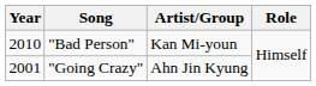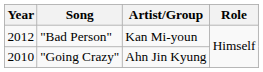 <table class="wikitable">
 <tr>
 <th>Year</th>
 <th>Song</th>
 <th>Artist/Group</th>
 <th>Role</th>
 </tr>
 <tr>
-<td>2010</td>
+<td>2012</td>
 <td>"Bad Person"</td>
 <td>Kan Mi-youn</td>
 <td rowspan="2">Himself</td>
 </tr>
 <tr>
-<td>2001</td>
+<td>2010</td>
 <td>"Going Crazy"</td>
 <td>Ahn Jin Kyung</td>
 </tr>
 </table>
